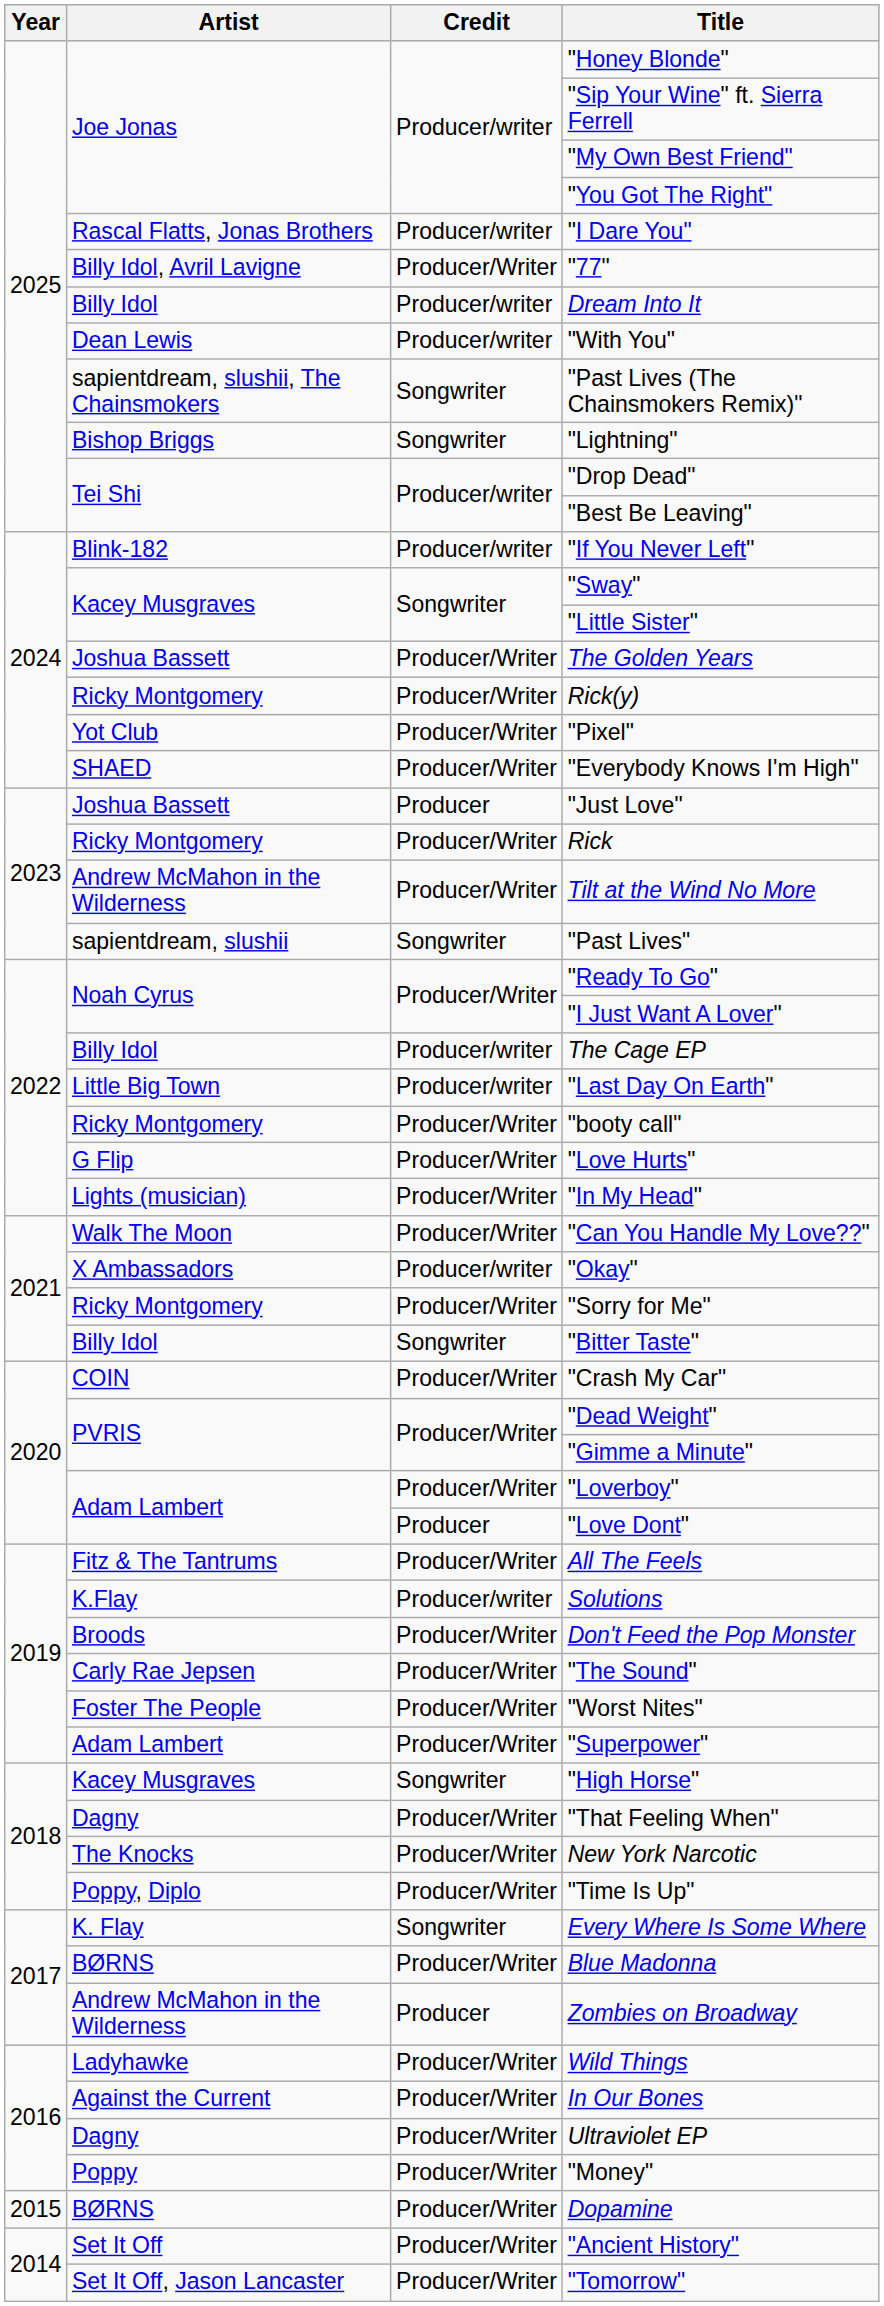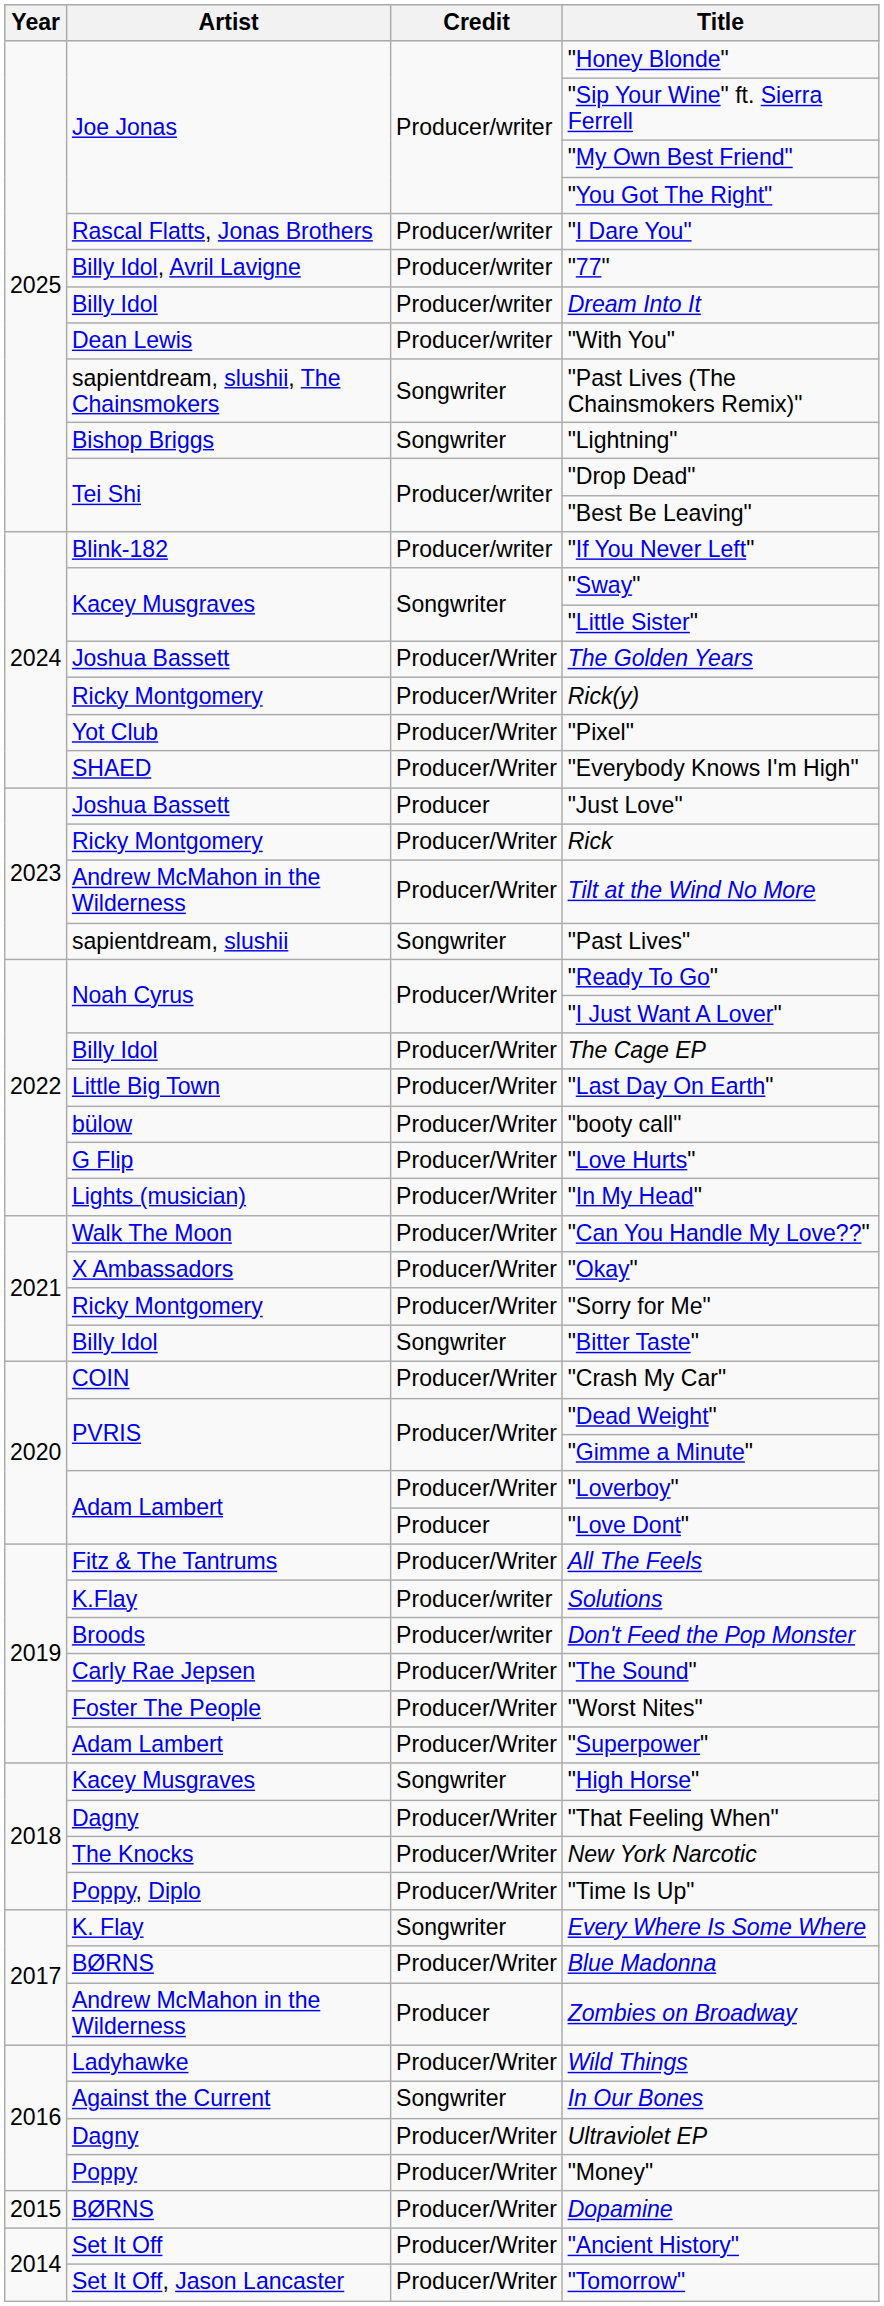 <table class="wikitable">
 <tr style="background:#ccc;">
 <th>Year</th>
 <th>Artist</th>
 <th>Credit</th>
 <th>Title</th>
 </tr>
 <tr>
 <td rowspan="12">2025</td>
 <td rowspan="4"><a href='#'>Joe Jonas</a></td>
 <td rowspan="4">Producer/writer</td>
 <td>"<a href='#'>Honey Blonde</a>"</td>
 </tr>
 <tr>
 <td>"<a href='#'>Sip Your Wine</a>" ft. <a href='#'>Sierra Ferrell</a></td>
 </tr>
 <tr>
 <td>"<a href='#'>My Own Best Friend"</a></td>
 </tr>
 <tr>
 <td>"<a href='#'>You Got The Right"</a></td>
 </tr>
 <tr>
 <td><a href='#'>Rascal Flatts</a>, <a href='#'>Jonas Brothers</a></td>
 <td>Producer/writer</td>
 <td>"<a href='#'>I Dare You"</a></td>
 </tr>
 <tr>
 <td><a href='#'>Billy Idol</a>, <a href='#'>Avril Lavigne</a></td>
-<td>Producer/Writer</td>
+<td>Producer/writer</td>
 <td>"<a href='#'>77</a>"</td>
 </tr>
 <tr>
 <td><a href='#'>Billy Idol</a></td>
 <td>Producer/writer</td>
 <td><em><a href='#'>Dream Into It</a></em></td>
 </tr>
 <tr>
 <td><a href='#'>Dean Lewis</a></td>
 <td>Producer/writer</td>
 <td>"With You"</td>
 </tr>
 <tr>
 <td>sapientdream, <a href='#'>slushii</a>, <a href='#'>The Chainsmokers</a></td>
 <td>Songwriter</td>
 <td>"Past Lives (The Chainsmokers Remix)"</td>
 </tr>
 <tr>
 <td><a href='#'>Bishop Briggs</a></td>
 <td>Songwriter</td>
 <td>"Lightning"</td>
 </tr>
 <tr>
 <td rowspan="2"><a href='#'>Tei Shi</a></td>
 <td rowspan="2">Producer/writer</td>
 <td>"Drop Dead"</td>
 </tr>
 <tr>
 <td>"Best Be Leaving"</td>
 </tr>
 <tr>
 <td rowspan="7">2024</td>
 <td><a href='#'>Blink-182</a></td>
 <td>Producer/writer</td>
 <td>"<a href='#'>If You Never Left</a>"</td>
 </tr>
 <tr>
 <td rowspan="2"><a href='#'>Kacey Musgraves</a></td>
 <td rowspan="2">Songwriter</td>
 <td>"<a href='#'>Sway</a>"</td>
 </tr>
 <tr>
 <td>"<a href='#'>Little Sister</a>"</td>
 </tr>
 <tr>
 <td><a href='#'>Joshua Bassett</a></td>
 <td>Producer/Writer</td>
 <td><em><a href='#'>The Golden Years</a></em></td>
 </tr>
 <tr>
 <td><a href='#'>Ricky Montgomery</a></td>
 <td>Producer/Writer</td>
 <td><em>Rick(y)</em></td>
 </tr>
 <tr>
 <td><a href='#'>Yot Club</a></td>
 <td>Producer/Writer</td>
 <td>"Pixel"</td>
 </tr>
 <tr>
 <td><a href='#'>SHAED</a></td>
 <td>Producer/Writer</td>
 <td>"Everybody Knows I'm High"</td>
 </tr>
 <tr>
 <td rowspan="4">2023</td>
 <td><a href='#'>Joshua Bassett</a></td>
 <td>Producer</td>
 <td>"Just Love"</td>
 </tr>
 <tr>
 <td><a href='#'>Ricky Montgomery</a></td>
 <td>Producer/Writer</td>
 <td><em>Rick</em></td>
 </tr>
 <tr>
 <td><a href='#'>Andrew McMahon in the Wilderness</a></td>
 <td>Producer/Writer</td>
 <td><em><a href='#'>Tilt at the Wind No More</a></em></td>
 </tr>
 <tr>
 <td>sapientdream, <a href='#'>slushii</a></td>
 <td>Songwriter</td>
 <td>"Past Lives"</td>
 </tr>
 <tr>
 <td rowspan="7">2022</td>
 <td rowspan="2"><a href='#'>Noah Cyrus</a></td>
 <td rowspan="2">Producer/Writer</td>
 <td>"<a href='#'>Ready To Go</a>"</td>
 </tr>
 <tr>
 <td>"<a href='#'>I Just Want A Lover</a>"</td>
 </tr>
 <tr>
 <td><a href='#'>Billy Idol</a></td>
-<td>Producer/writer</td>
+<td>Producer/Writer</td>
 <td><em>The Cage EP</em></td>
 </tr>
 <tr>
 <td><a href='#'>Little Big Town</a></td>
-<td>Producer/writer</td>
+<td>Producer/Writer</td>
 <td>"<a href='#'>Last Day On Earth</a>"</td>
 </tr>
 <tr>
-<td><a href='#'>Ricky Montgomery</a></td>
+<td><a href='#'>bülow</a></td>
 <td>Producer/Writer</td>
 <td>"booty call"</td>
 </tr>
 <tr>
 <td><a href='#'>G Flip</a></td>
 <td>Producer/Writer</td>
 <td>"<a href='#'>Love Hurts</a>"</td>
 </tr>
 <tr>
 <td><a href='#'>Lights (musician)</a></td>
 <td>Producer/Writer</td>
 <td>"<a href='#'>In My Head</a>"</td>
 </tr>
 <tr>
 <td rowspan="4">2021</td>
 <td><a href='#'>Walk The Moon</a></td>
 <td>Producer/Writer</td>
 <td>"<a href='#'>Can You Handle My Love??</a>"</td>
 </tr>
 <tr>
 <td><a href='#'>X Ambassadors</a></td>
-<td>Producer/writer</td>
+<td>Producer/Writer</td>
 <td>"<a href='#'>Okay</a>"</td>
 </tr>
 <tr>
 <td><a href='#'>Ricky Montgomery</a></td>
 <td>Producer/Writer</td>
 <td>"Sorry for Me"</td>
 </tr>
 <tr>
 <td><a href='#'>Billy Idol</a></td>
 <td>Songwriter</td>
 <td>"<a href='#'>Bitter Taste</a>"</td>
 </tr>
 <tr>
 <td rowspan="5">2020</td>
 <td><a href='#'>COIN</a></td>
 <td>Producer/Writer</td>
 <td>"Crash My Car"</td>
 </tr>
 <tr>
 <td rowspan="2"><a href='#'>PVRIS</a></td>
 <td rowspan="2">Producer/Writer</td>
 <td>"<a href='#'>Dead Weight</a>"</td>
 </tr>
 <tr>
 <td>"<a href='#'>Gimme a Minute</a>"</td>
 </tr>
 <tr>
 <td rowspan="2"><a href='#'>Adam Lambert</a></td>
 <td>Producer/Writer</td>
 <td>"<a href='#'>Loverboy</a>"</td>
 </tr>
 <tr>
 <td>Producer</td>
 <td>"<a href='#'>Love Dont</a>"</td>
 </tr>
 <tr>
 <td rowspan="6">2019</td>
 <td><a href='#'>Fitz & The Tantrums</a></td>
 <td>Producer/Writer</td>
 <td><em><a href='#'>All The Feels</a></em></td>
 </tr>
 <tr>
 <td><a href='#'>K.Flay</a></td>
 <td>Producer/writer</td>
 <td><em><a href='#'>Solutions</a></em></td>
 </tr>
 <tr>
 <td><a href='#'>Broods</a></td>
-<td>Producer/Writer</td>
+<td>Producer/writer</td>
 <td><em><a href='#'>Don't Feed the Pop Monster</a></em></td>
 </tr>
 <tr>
 <td><a href='#'>Carly Rae Jepsen</a></td>
 <td>Producer/Writer</td>
 <td>"<a href='#'>The Sound</a>"</td>
 </tr>
 <tr>
 <td><a href='#'>Foster The People</a></td>
 <td>Producer/Writer</td>
 <td>"Worst Nites"</td>
 </tr>
 <tr>
 <td><a href='#'>Adam Lambert</a></td>
 <td>Producer/Writer</td>
 <td>"<a href='#'>Superpower</a>"</td>
 </tr>
 <tr>
 <td rowspan="4">2018</td>
 <td><a href='#'>Kacey Musgraves</a></td>
 <td>Songwriter</td>
 <td>"<a href='#'>High Horse</a>" </td>
 </tr>
 <tr>
 <td><a href='#'>Dagny</a></td>
 <td>Producer/Writer</td>
 <td>"That Feeling When"</td>
 </tr>
 <tr>
 <td><a href='#'>The Knocks</a></td>
 <td>Producer/Writer</td>
 <td><em>New York Narcotic</em></td>
 </tr>
 <tr>
 <td><a href='#'>Poppy</a>, <a href='#'>Diplo</a></td>
 <td>Producer/Writer</td>
 <td>"Time Is Up"</td>
 </tr>
 <tr>
 <td rowspan="3">2017</td>
 <td><a href='#'>K. Flay</a></td>
 <td>Songwriter</td>
 <td><em><a href='#'>Every Where Is Some Where</a></em></td>
 </tr>
 <tr>
 <td><a href='#'>BØRNS</a></td>
 <td>Producer/Writer</td>
 <td><em><a href='#'>Blue Madonna</a></em></td>
 </tr>
 <tr>
 <td><a href='#'>Andrew McMahon in the Wilderness</a></td>
 <td>Producer</td>
 <td><em><a href='#'>Zombies on Broadway</a></em></td>
 </tr>
 <tr>
 <td rowspan="4">2016</td>
 <td><a href='#'>Ladyhawke</a></td>
 <td>Producer/Writer</td>
 <td><em><a href='#'>Wild Things</a></em></td>
 </tr>
 <tr>
 <td><a href='#'>Against the Current</a></td>
-<td>Producer/Writer</td>
+<td>Songwriter</td>
 <td><em><a href='#'>In Our Bones</a></em></td>
 </tr>
 <tr>
 <td><a href='#'>Dagny</a></td>
 <td>Producer/Writer</td>
 <td><em>Ultraviolet EP</em></td>
 </tr>
 <tr>
 <td><a href='#'>Poppy</a></td>
 <td>Producer/Writer</td>
 <td>"Money"</td>
 </tr>
 <tr>
 <td rowspan="1">2015</td>
 <td><a href='#'>BØRNS</a></td>
 <td>Producer/Writer</td>
 <td><em><a href='#'>Dopamine</a></em></td>
 </tr>
 <tr>
 <td rowspan="2">2014</td>
 <td><a href='#'>Set It Off</a></td>
 <td>Producer/Writer</td>
 <td><a href='#'>"Ancient History"</a></td>
 </tr>
 <tr>
 <td><a href='#'>Set It Off</a>, <a href='#'>Jason Lancaster</a></td>
 <td>Producer/Writer</td>
 <td><a href='#'>"Tomorrow"</a></td>
 </tr>
 <tr>
 </tr>
 </table>
